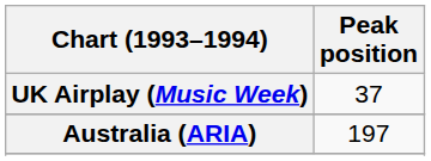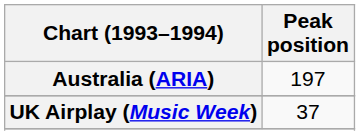 <table class="wikitable sortable plainrowheaders" style="text-align:center">
 <tr>
 <th>Chart (1993–1994)</th>
 <th>Peak<br>position</th>
+</tr>
+<tr>
+<th scope="row">Australia (<a href='#'>ARIA</a>)</th>
+<td>197</td>
+</tr>
+<tr>
+</tr>
+<tr>
+</tr>
+<tr>
 </tr>
 <tr>
 <th scope="row">UK Airplay (<em><a href='#'>Music Week</a></em>)</th>
 <td>37</td>
 </tr>
 <tr>
 </tr>
 <tr>
 </tr>
-<tr>
-</tr>
-<tr>
-<th scope="row">Australia (<a href='#'>ARIA</a>)</th>
-<td>197</td>
-</tr>
-<tr>
-</tr>
-<tr>
-</tr>
 </table>
